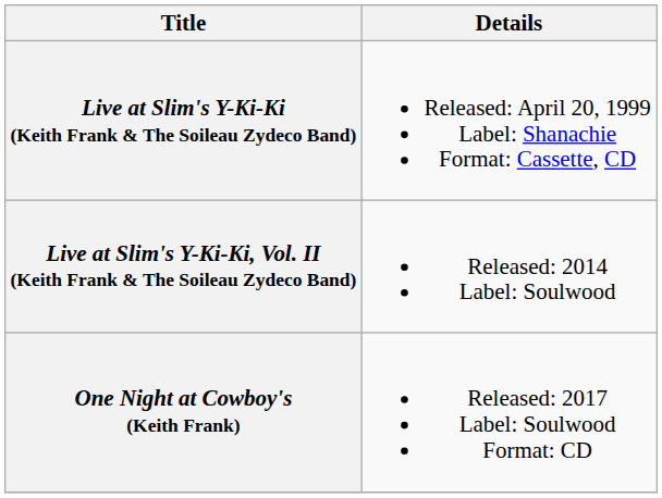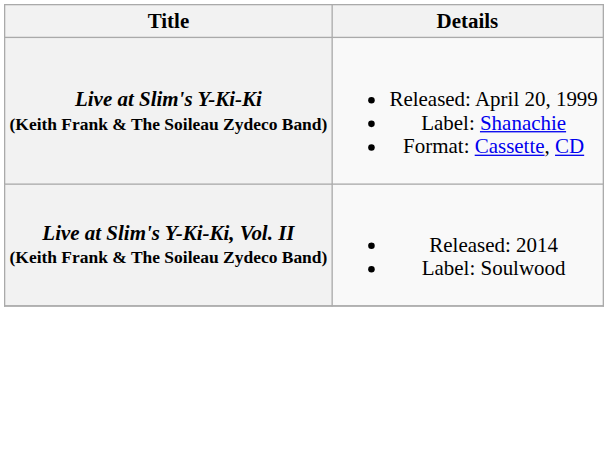 <table class="wikitable plainrowheaders" style="text-align:center;">
 <tr>
 <th scope="col">Title</th>
 <th scope="col">Details</th>
 </tr>
 <tr>
 <th scope="row"><em>Live at Slim's Y-Ki-Ki</em><br><small>(Keith Frank & The Soileau Zydeco Band)</small></th>
 <td><br><ul><li>Released: April 20, 1999</li><li>Label: <a href='#'>Shanachie</a></li><li>Format: <a href='#'>Cassette</a>, <a href='#'>CD</a></li></ul></td>
 </tr>
 <tr>
 <th scope="row"><em>Live at Slim's Y-Ki-Ki, Vol. II</em><br><small>(Keith Frank & The Soileau Zydeco Band)</small></th>
 <td><br><ul><li>Released: 2014</li><li>Label: Soulwood</li></ul></td>
 </tr>
 <tr>
-<th scope="row"><em>One Night at Cowboy's</em><br><small>(Keith Frank)</small></th>
-<td><br><ul><li>Released: 2017</li><li>Label: Soulwood</li><li>Format: CD</li></ul></td>
-</tr>
-<tr>
 </tr>
 </table>
